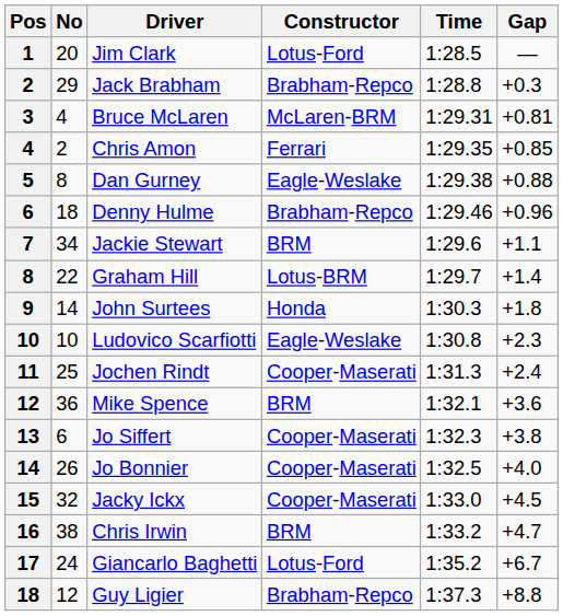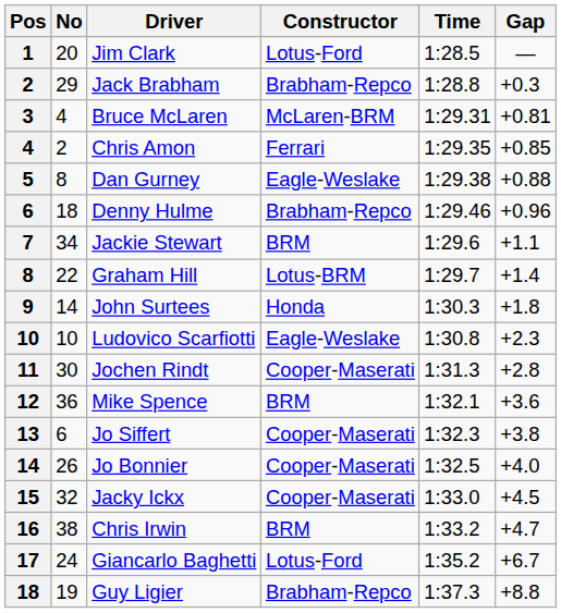 <table class="wikitable sortable" style="font-size: 95%">
 <tr>
 <th>Pos</th>
 <th>No</th>
 <th>Driver</th>
 <th>Constructor</th>
 <th>Time</th>
 <th>Gap</th>
 </tr>
 <tr>
 <th>1</th>
 <td>20</td>
 <td> <a href='#'>Jim Clark</a></td>
 <td><a href='#'>Lotus</a>-<a href='#'>Ford</a></td>
 <td>1:28.5</td>
 <td align="center">—</td>
 </tr>
 <tr>
 <th>2</th>
 <td>29</td>
 <td> <a href='#'>Jack Brabham</a></td>
 <td><a href='#'>Brabham</a>-<a href='#'>Repco</a></td>
 <td>1:28.8</td>
 <td>+0.3</td>
 </tr>
 <tr>
 <th>3</th>
 <td>4</td>
 <td> <a href='#'>Bruce McLaren</a></td>
 <td><a href='#'>McLaren</a>-<a href='#'>BRM</a></td>
 <td>1:29.31</td>
 <td>+0.81</td>
 </tr>
 <tr>
 <th>4</th>
 <td>2</td>
 <td> <a href='#'>Chris Amon</a></td>
 <td><a href='#'>Ferrari</a></td>
 <td>1:29.35</td>
 <td>+0.85</td>
 </tr>
 <tr>
 <th>5</th>
 <td>8</td>
 <td> <a href='#'>Dan Gurney</a></td>
 <td><a href='#'>Eagle</a>-<a href='#'>Weslake</a></td>
 <td>1:29.38</td>
 <td>+0.88</td>
 </tr>
 <tr>
 <th>6</th>
 <td>18</td>
 <td> <a href='#'>Denny Hulme</a></td>
 <td><a href='#'>Brabham</a>-<a href='#'>Repco</a></td>
 <td>1:29.46</td>
 <td>+0.96</td>
 </tr>
 <tr>
 <th>7</th>
 <td>34</td>
 <td> <a href='#'>Jackie Stewart</a></td>
 <td><a href='#'>BRM</a></td>
 <td>1:29.6</td>
 <td>+1.1</td>
 </tr>
 <tr>
 <th>8</th>
 <td>22</td>
 <td> <a href='#'>Graham Hill</a></td>
 <td><a href='#'>Lotus</a>-<a href='#'>BRM</a></td>
 <td>1:29.7</td>
 <td>+1.4</td>
 </tr>
 <tr>
 <th>9</th>
 <td>14</td>
 <td> <a href='#'>John Surtees</a></td>
 <td><a href='#'>Honda</a></td>
 <td>1:30.3</td>
 <td>+1.8</td>
 </tr>
 <tr>
 <th>10</th>
 <td>10</td>
 <td> <a href='#'>Ludovico Scarfiotti</a></td>
 <td><a href='#'>Eagle</a>-<a href='#'>Weslake</a></td>
 <td>1:30.8</td>
 <td>+2.3</td>
 </tr>
 <tr>
 <th>11</th>
-<td>25</td>
+<td>30</td>
 <td> <a href='#'>Jochen Rindt</a></td>
 <td><a href='#'>Cooper</a>-<a href='#'>Maserati</a></td>
 <td>1:31.3</td>
-<td>+2.4</td>
+<td>+2.8</td>
 </tr>
 <tr>
 <th>12</th>
 <td>36</td>
 <td> <a href='#'>Mike Spence</a></td>
 <td><a href='#'>BRM</a></td>
 <td>1:32.1</td>
 <td>+3.6</td>
 </tr>
 <tr>
 <th>13</th>
 <td>6</td>
 <td> <a href='#'>Jo Siffert</a></td>
 <td><a href='#'>Cooper</a>-<a href='#'>Maserati</a></td>
 <td>1:32.3</td>
 <td>+3.8</td>
 </tr>
 <tr>
 <th>14</th>
 <td>26</td>
 <td> <a href='#'>Jo Bonnier</a></td>
 <td><a href='#'>Cooper</a>-<a href='#'>Maserati</a></td>
 <td>1:32.5</td>
 <td>+4.0</td>
 </tr>
 <tr>
 <th>15</th>
 <td>32</td>
 <td> <a href='#'>Jacky Ickx</a></td>
 <td><a href='#'>Cooper</a>-<a href='#'>Maserati</a></td>
 <td>1:33.0</td>
 <td>+4.5</td>
 </tr>
 <tr>
 <th>16</th>
 <td>38</td>
 <td> <a href='#'>Chris Irwin</a></td>
 <td><a href='#'>BRM</a></td>
 <td>1:33.2</td>
 <td>+4.7</td>
 </tr>
 <tr>
 <th>17</th>
 <td>24</td>
 <td> <a href='#'>Giancarlo Baghetti</a></td>
 <td><a href='#'>Lotus</a>-<a href='#'>Ford</a></td>
 <td>1:35.2</td>
 <td>+6.7</td>
 </tr>
 <tr>
 <th>18</th>
-<td>12</td>
+<td>19</td>
 <td> <a href='#'>Guy Ligier</a></td>
 <td><a href='#'>Brabham</a>-<a href='#'>Repco</a></td>
 <td>1:37.3</td>
 <td>+8.8</td>
 </tr>
 </table>
